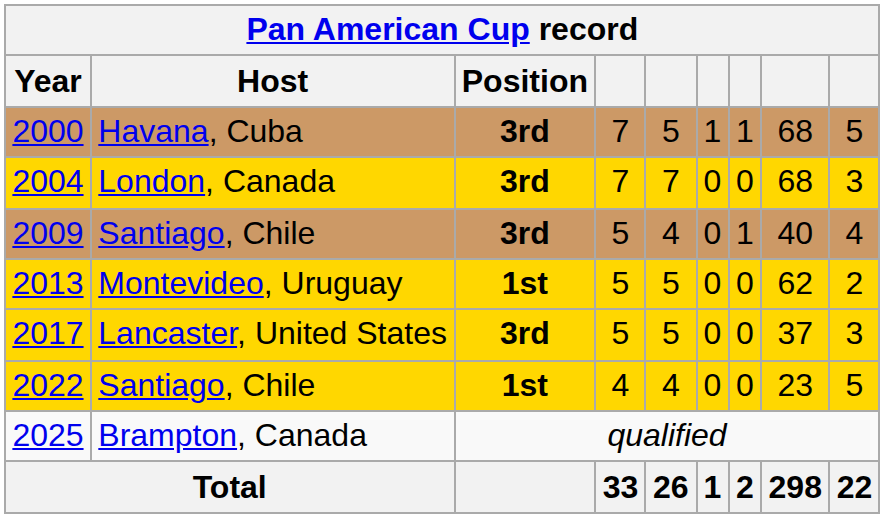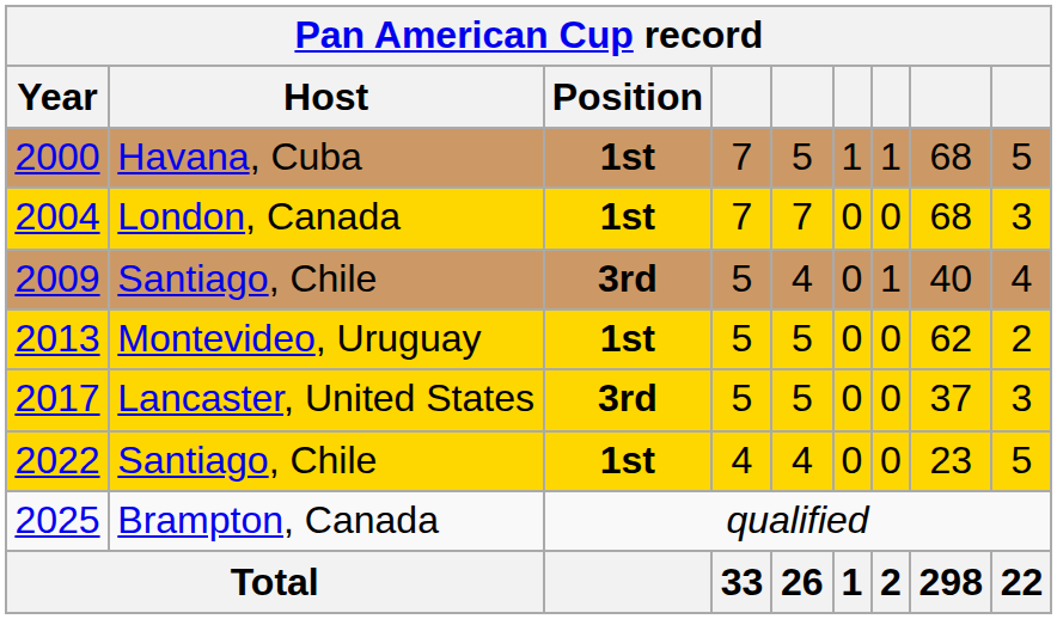 <table class="wikitable" style="text-align: center;">
 <tr>
 <th colspan=9><a href='#'>Pan American Cup</a> record</th>
 </tr>
 <tr>
 <th>Year</th>
 <th>Host</th>
 <th>Position</th>
 <th></th>
 <th></th>
 <th></th>
 <th></th>
 <th></th>
 <th></th>
 </tr>
 <tr bgcolor=cc9966>
 <td><a href='#'>2000</a></td>
 <td align=left> <a href='#'>Havana</a>, Cuba</td>
-<td><strong>3rd</strong></td>
+<td><strong>1st</strong></td>
 <td>7</td>
 <td>5</td>
 <td>1</td>
 <td>1</td>
 <td>68</td>
 <td>5</td>
 </tr>
 <tr bgcolor=gold>
 <td><a href='#'>2004</a></td>
 <td align=left> <a href='#'>London</a>, Canada</td>
-<td><strong>3rd</strong></td>
+<td><strong>1st</strong></td>
 <td>7</td>
 <td>7</td>
 <td>0</td>
 <td>0</td>
 <td>68</td>
 <td>3</td>
 </tr>
 <tr bgcolor=cc9966>
 <td><a href='#'>2009</a></td>
 <td align=left> <a href='#'>Santiago</a>, Chile</td>
 <td><strong>3rd</strong></td>
 <td>5</td>
 <td>4</td>
 <td>0</td>
 <td>1</td>
 <td>40</td>
 <td>4</td>
 </tr>
 <tr bgcolor=gold>
 <td><a href='#'>2013</a></td>
 <td align=left> <a href='#'>Montevideo</a>, Uruguay</td>
 <td><strong>1st</strong></td>
 <td>5</td>
 <td>5</td>
 <td>0</td>
 <td>0</td>
 <td>62</td>
 <td>2</td>
 </tr>
 <tr bgcolor=gold>
 <td><a href='#'>2017</a></td>
 <td align=left> <a href='#'>Lancaster</a>, United States</td>
 <td><strong>3rd</strong></td>
 <td>5</td>
 <td>5</td>
 <td>0</td>
 <td>0</td>
 <td>37</td>
 <td>3</td>
 </tr>
 <tr bgcolor=gold>
 <td><a href='#'>2022</a></td>
 <td align=left> <a href='#'>Santiago</a>, Chile</td>
 <td><strong>1st</strong></td>
 <td>4</td>
 <td>4</td>
 <td>0</td>
 <td>0</td>
 <td>23</td>
 <td>5</td>
 </tr>
 <tr>
 <td><a href='#'>2025</a></td>
 <td align=left> <a href='#'>Brampton</a>, Canada</td>
 <td colspan=7><em>qualified</em></td>
 </tr>
 <tr>
 <th colspan=2>Total</th>
 <th></th>
 <th>33</th>
 <th>26</th>
 <th>1</th>
 <th>2</th>
 <th>298</th>
 <th>22</th>
 </tr>
 </table>
